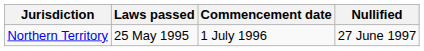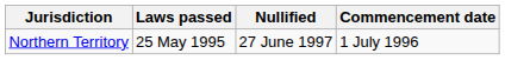 <table class="wikitable sortable">
 <tr>
 <th>Jurisdiction</th>
 <th data-sort-type="date">Laws passed</th>
+<th data-sort-type="date">Nullified</th>
 <th data-sort-type="date">Commencement date</th>
-<th data-sort-type="date">Nullified</th>
 </tr>
 <tr>
 <td><a href='#'>Northern Territory</a></td>
 <td>25 May 1995</td>
+<td>27 June 1997</td>
 <td>1 July 1996</td>
-<td>27 June 1997</td>
 </tr>
 </table>
